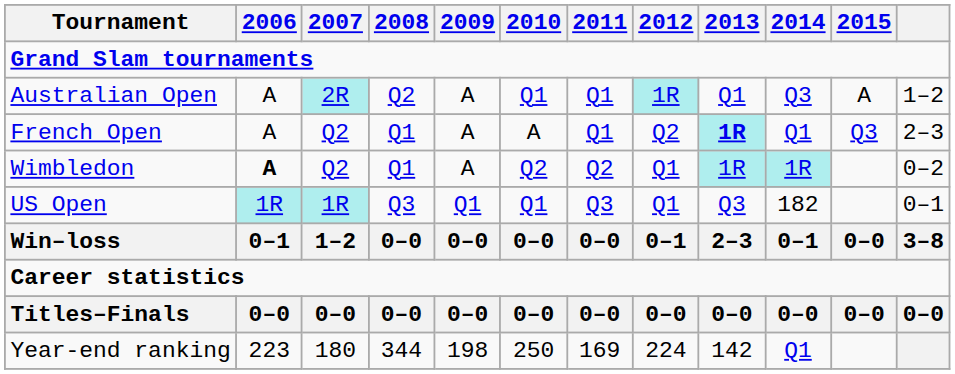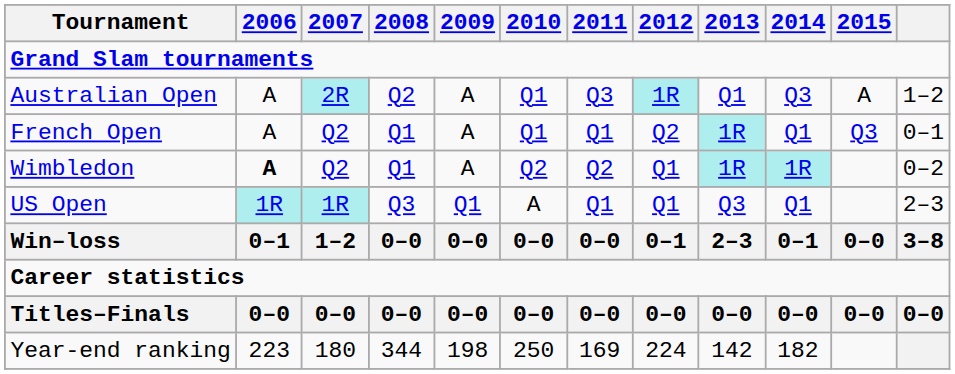 <table class=wikitable style=text-align:center;font-size:97%>
 <tr>
 <th>Tournament</th>
 <th><a href='#'>2006</a></th>
 <th><a href='#'>2007</a></th>
 <th><a href='#'>2008</a></th>
 <th><a href='#'>2009</a></th>
 <th><a href='#'>2010</a></th>
 <th><a href='#'>2011</a></th>
 <th><a href='#'>2012</a></th>
 <th><a href='#'>2013</a></th>
 <th><a href='#'>2014</a></th>
 <th><a href='#'>2015</a></th>
 <th></th>
 </tr>
 <tr>
 <td colspan=15 align=left><a href='#'><strong>Grand Slam tournaments</strong></a></td>
 </tr>
 <tr>
 <td align=left><a href='#'>Australian Open</a></td>
 <td>A</td>
 <td bgcolor=afeeee><a href='#'>2R</a></td>
 <td><a href='#'>Q2</a></td>
 <td>A</td>
 <td><a href='#'>Q1</a></td>
-<td><a href='#'>Q1</a></td>
+<td><a href='#'>Q3</a></td>
 <td bgcolor=afeeee><a href='#'>1R</a></td>
 <td><a href='#'>Q1</a></td>
 <td><a href='#'>Q3</a></td>
 <td>A</td>
 <td>1–2</td>
 </tr>
 <tr>
 <td align=left><a href='#'>French Open</a></td>
 <td>A</td>
 <td><a href='#'>Q2</a></td>
 <td><a href='#'>Q1</a></td>
 <td>A</td>
-<td>A</td>
+<td><a href='#'>Q1</a></td>
 <td><a href='#'>Q1</a></td>
 <td><a href='#'>Q2</a></td>
-<td bgcolor=afeeee><strong><a href='#'>1R</a></strong></td>
+<td bgcolor=afeeee><a href='#'>1R</a></td>
 <td><a href='#'>Q1</a></td>
 <td><a href='#'>Q3</a></td>
-<td>2–3</td>
+<td>0–1</td>
 </tr>
 <tr>
 <td align=left><a href='#'>Wimbledon</a></td>
 <td><strong>A</strong></td>
 <td><a href='#'>Q2</a></td>
 <td><a href='#'>Q1</a></td>
 <td>A</td>
 <td><a href='#'>Q2</a></td>
 <td><a href='#'>Q2</a></td>
 <td><a href='#'>Q1</a></td>
 <td bgcolor=afeeee><a href='#'>1R</a></td>
 <td bgcolor=afeeee><a href='#'>1R</a></td>
 <td></td>
 <td>0–2</td>
 </tr>
 <tr>
 <td align=left><a href='#'>US Open</a></td>
 <td bgcolor=afeeee><a href='#'>1R</a></td>
 <td bgcolor=afeeee><a href='#'>1R</a></td>
 <td><a href='#'>Q3</a></td>
 <td><a href='#'>Q1</a></td>
+<td>A</td>
+<td><a href='#'>Q1</a></td>
 <td><a href='#'>Q1</a></td>
 <td><a href='#'>Q3</a></td>
 <td><a href='#'>Q1</a></td>
-<td><a href='#'>Q3</a></td>
-<td>182</td>
 <td></td>
-<td>0–1</td>
+<td>2–3</td>
 </tr>
 <tr>
 <th style=text-align:left>Win–loss</th>
 <th>0–1</th>
 <th>1–2</th>
 <th>0–0</th>
 <th>0–0</th>
 <th>0–0</th>
 <th>0–0</th>
 <th>0–1</th>
 <th>2–3</th>
 <th>0–1</th>
 <th>0–0</th>
 <th>3–8</th>
 </tr>
 <tr>
 <td colspan=15 align=left><strong>Career statistics</strong></td>
 </tr>
 <tr>
 <th style=text-align:left>Titles–Finals</th>
 <th>0–0</th>
 <th>0–0</th>
 <th>0–0</th>
 <th>0–0</th>
 <th>0–0</th>
 <th>0–0</th>
 <th>0–0</th>
 <th>0–0</th>
 <th>0–0</th>
 <th>0–0</th>
 <th>0–0</th>
 </tr>
 <tr>
 <td align=left>Year-end ranking</td>
 <td>223</td>
 <td>180</td>
 <td>344</td>
 <td>198</td>
 <td>250</td>
 <td>169</td>
 <td>224</td>
 <td>142</td>
-<td><a href='#'>Q1</a></td>
+<td>182</td>
 <td></td>
 <th></th>
 </tr>
 </table>
